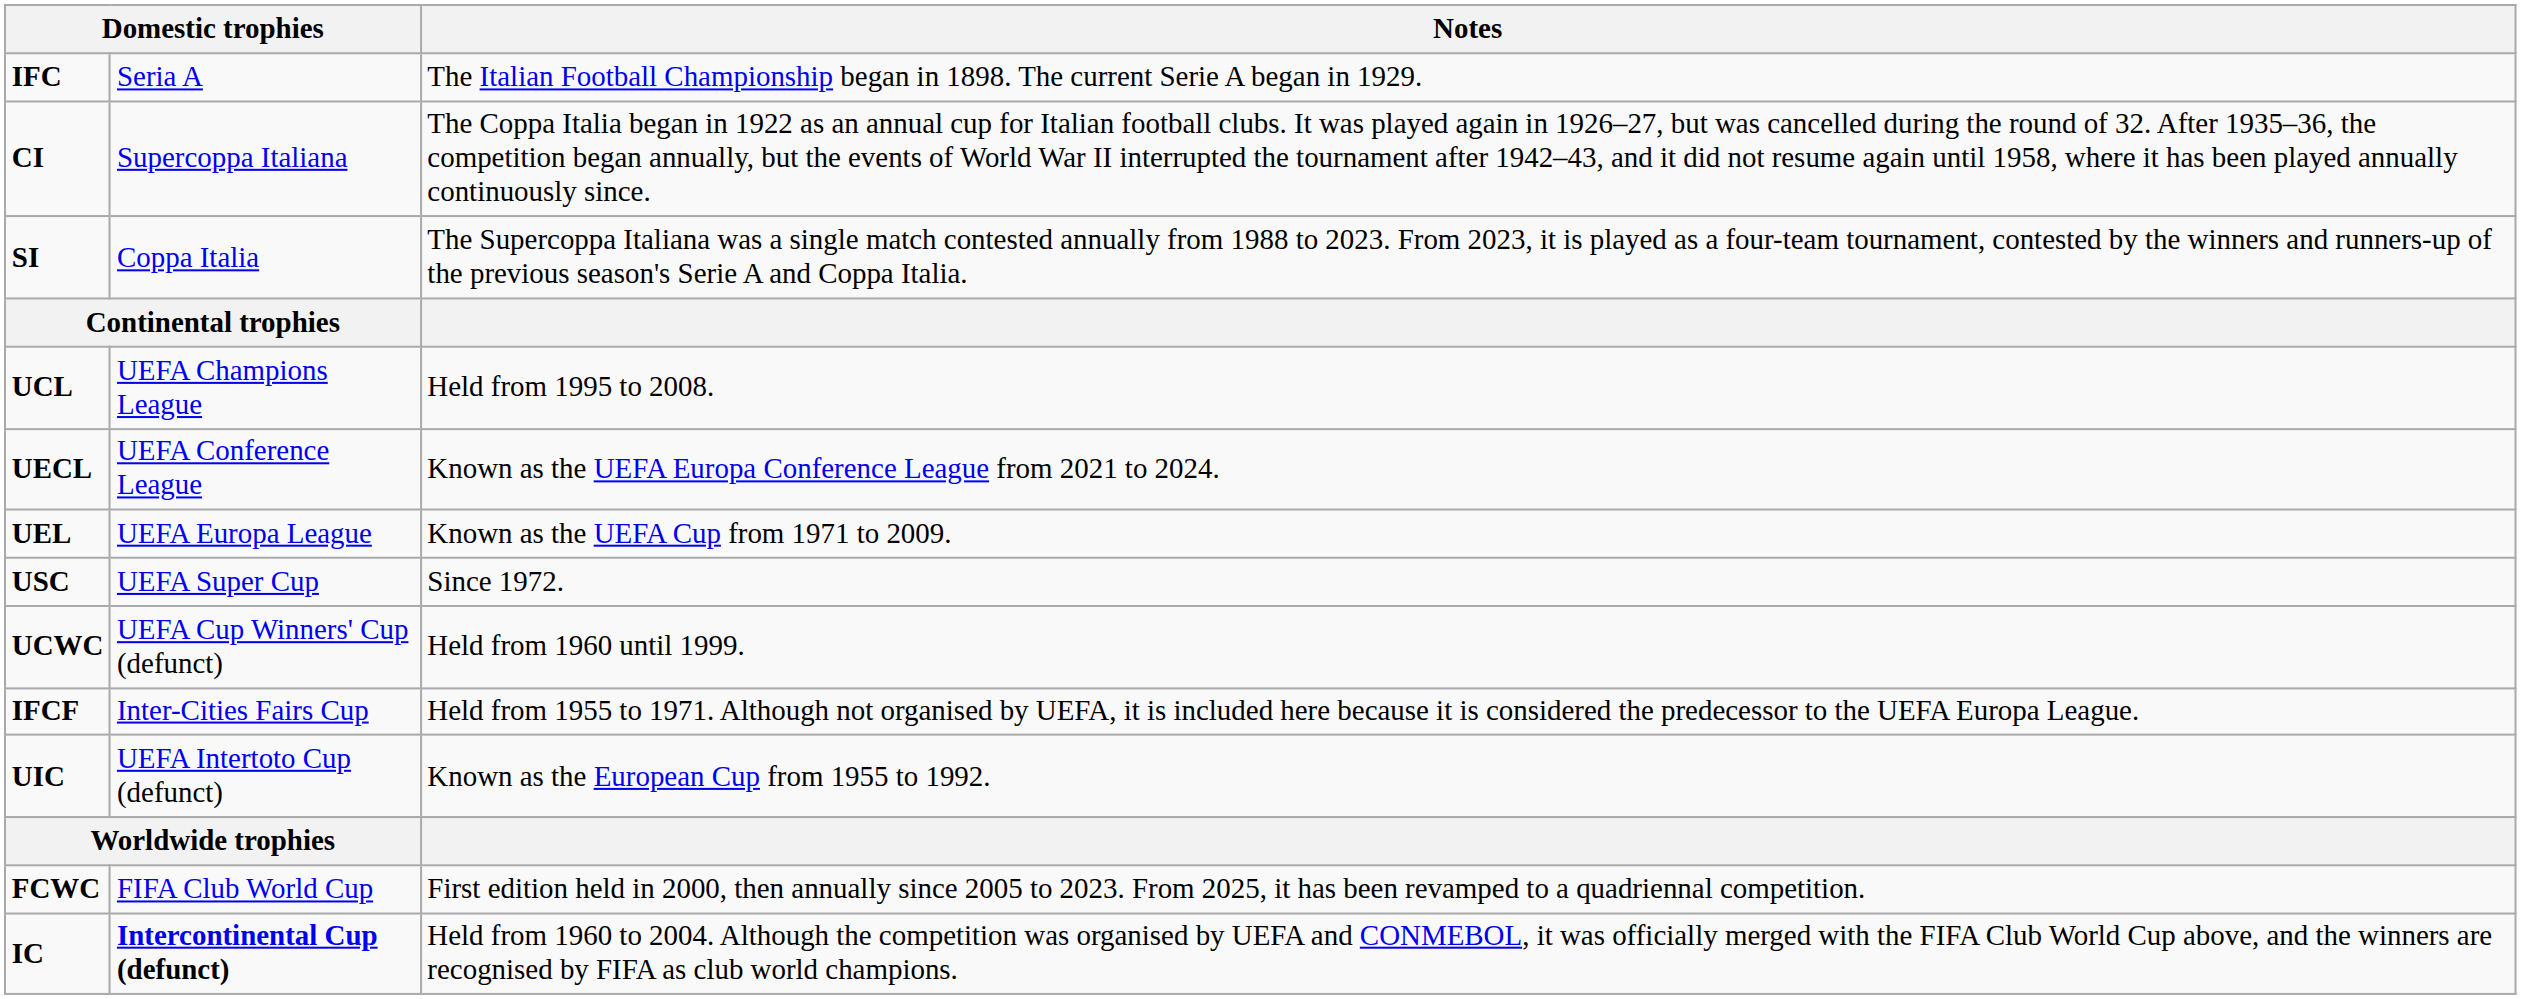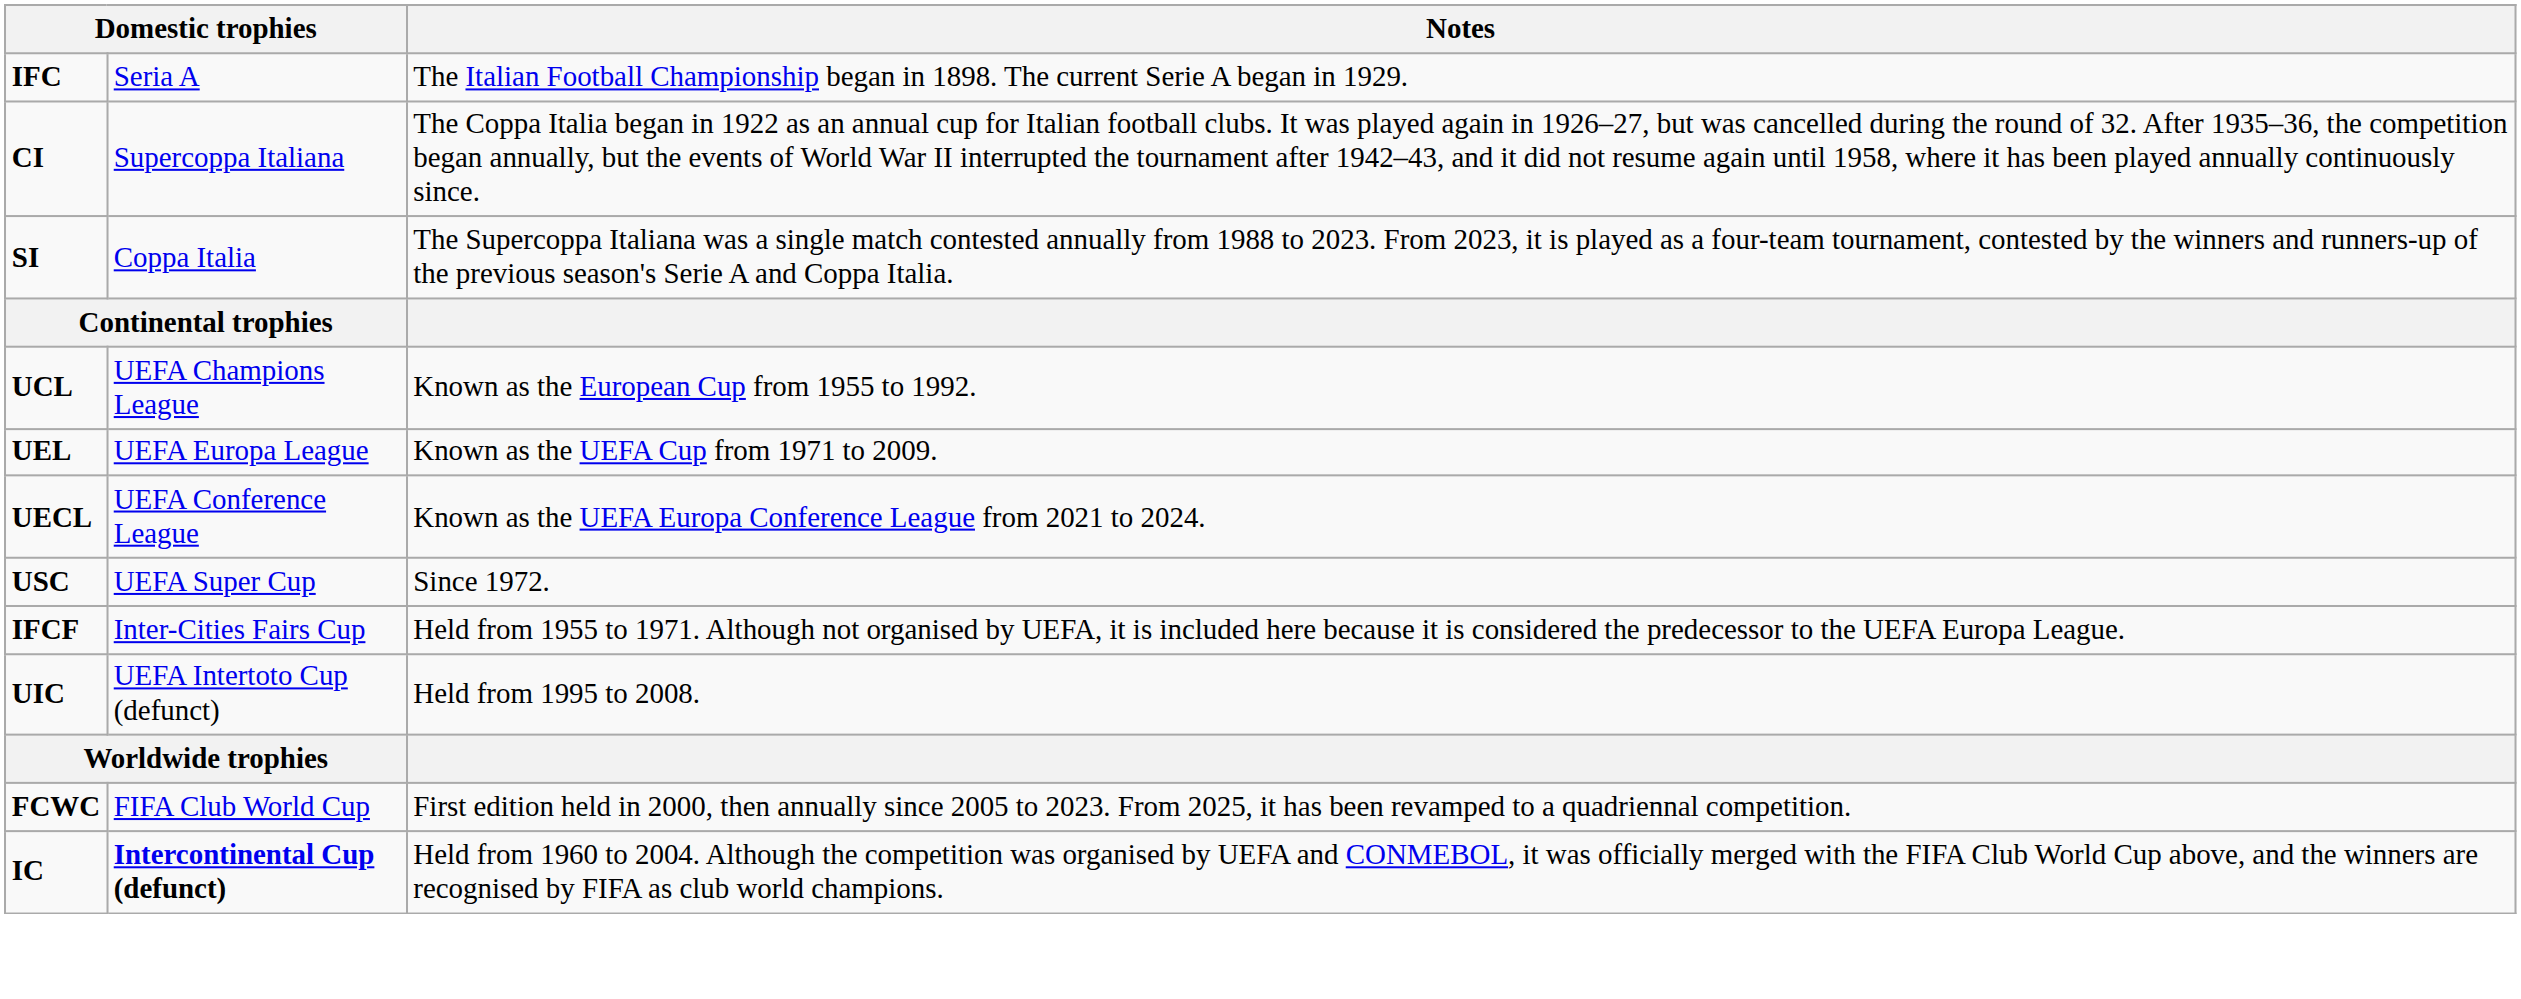 <table class="wikitable" style="font-size:90%;">
 <tr>
 <th colspan=2>Domestic trophies</th>
 <th>Notes</th>
 </tr>
 <tr>
 <td><strong>IFC</strong></td>
 <td><a href='#'>Seria A</a></td>
 <td>The <a href='#'>Italian Football Championship</a> began in 1898. The current Serie A began in 1929.</td>
 </tr>
 <tr>
 <td><strong>CI</strong></td>
 <td><a href='#'>Supercoppa Italiana</a></td>
 <td>The Coppa Italia began in 1922 as an annual cup for Italian football clubs. It was played again in 1926–27, but was cancelled during the round of 32. After 1935–36, the competition began annually, but the events of World War II interrupted the tournament after 1942–43, and it did not resume again until 1958, where it has been played annually continuously since.</td>
 </tr>
 <tr>
 <td><strong>SI</strong></td>
 <td><a href='#'>Coppa Italia</a></td>
 <td>The Supercoppa Italiana was a single match contested annually from 1988 to 2023. From 2023, it is played as a four-team tournament, contested by the winners and runners-up of the previous season's Serie A and Coppa Italia.</td>
 </tr>
 <tr>
 <th colspan=2>Continental trophies</th>
 <th></th>
 </tr>
 <tr>
 <td><strong>UCL</strong></td>
 <td><a href='#'>UEFA Champions League</a></td>
-<td>Held from 1995 to 2008.</td>
+<td>Known as the <a href='#'>European Cup</a> from 1955 to 1992.</td>
+</tr>
+<tr>
+<td><strong>UEL</strong></td>
+<td><a href='#'>UEFA Europa League</a></td>
+<td>Known as the <a href='#'>UEFA Cup</a> from 1971 to 2009.</td>
 </tr>
 <tr>
 <td><strong>UECL</strong></td>
 <td><a href='#'>UEFA Conference League</a></td>
 <td>Known as the <a href='#'>UEFA Europa Conference League</a> from 2021 to 2024.</td>
 </tr>
 <tr>
-<td><strong>UEL</strong></td>
-<td><a href='#'>UEFA Europa League</a></td>
-<td>Known as the <a href='#'>UEFA Cup</a> from 1971 to 2009.</td>
-</tr>
-<tr>
 <td><strong>USC</strong></td>
 <td><a href='#'>UEFA Super Cup</a></td>
 <td>Since 1972.</td>
-</tr>
-<tr>
-<td><strong>UCWC</strong></td>
-<td><a href='#'>UEFA Cup Winners' Cup</a> (defunct)</td>
-<td>Held from 1960 until 1999.</td>
 </tr>
 <tr>
 <td><strong>IFCF</strong></td>
 <td><a href='#'>Inter-Cities Fairs Cup</a></td>
 <td>Held from 1955 to 1971. Although not organised by UEFA, it is included here because it is considered the predecessor to the UEFA Europa League.</td>
 </tr>
 <tr>
 <td><strong>UIC</strong></td>
 <td><a href='#'>UEFA Intertoto Cup</a> (defunct)</td>
-<td>Known as the <a href='#'>European Cup</a> from 1955 to 1992.</td>
+<td>Held from 1995 to 2008.</td>
 </tr>
 <tr>
 <th colspan="2">Worldwide trophies</th>
 <th></th>
 </tr>
 <tr>
 <td><strong>FCWC</strong></td>
 <td><a href='#'>FIFA Club World Cup</a></td>
 <td>First edition held in 2000, then annually since 2005 to 2023. From 2025, it has been revamped to a quadriennal competition.</td>
 </tr>
 <tr>
 <td><strong>IC</strong></td>
 <td><strong><a href='#'>Intercontinental Cup</a> (defunct)</strong></td>
 <td>Held from 1960 to 2004. Although the competition was organised by UEFA and <a href='#'>CONMEBOL</a>, it was officially merged with the FIFA Club World Cup above, and the winners are recognised by FIFA as club world champions.</td>
 </tr>
 </table>
